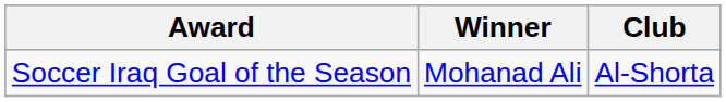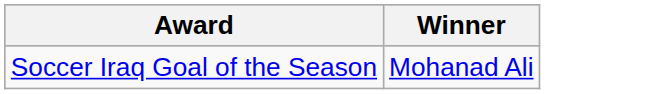 <table class="wikitable">
 <tr>
 <th>Award</th>
 <th>Winner</th>
-<th>Club</th>
 </tr>
 <tr>
 <td><a href='#'>Soccer Iraq Goal of the Season</a></td>
 <td> <a href='#'>Mohanad Ali</a></td>
-<td><a href='#'>Al-Shorta</a></td>
 </tr>
 </table>
